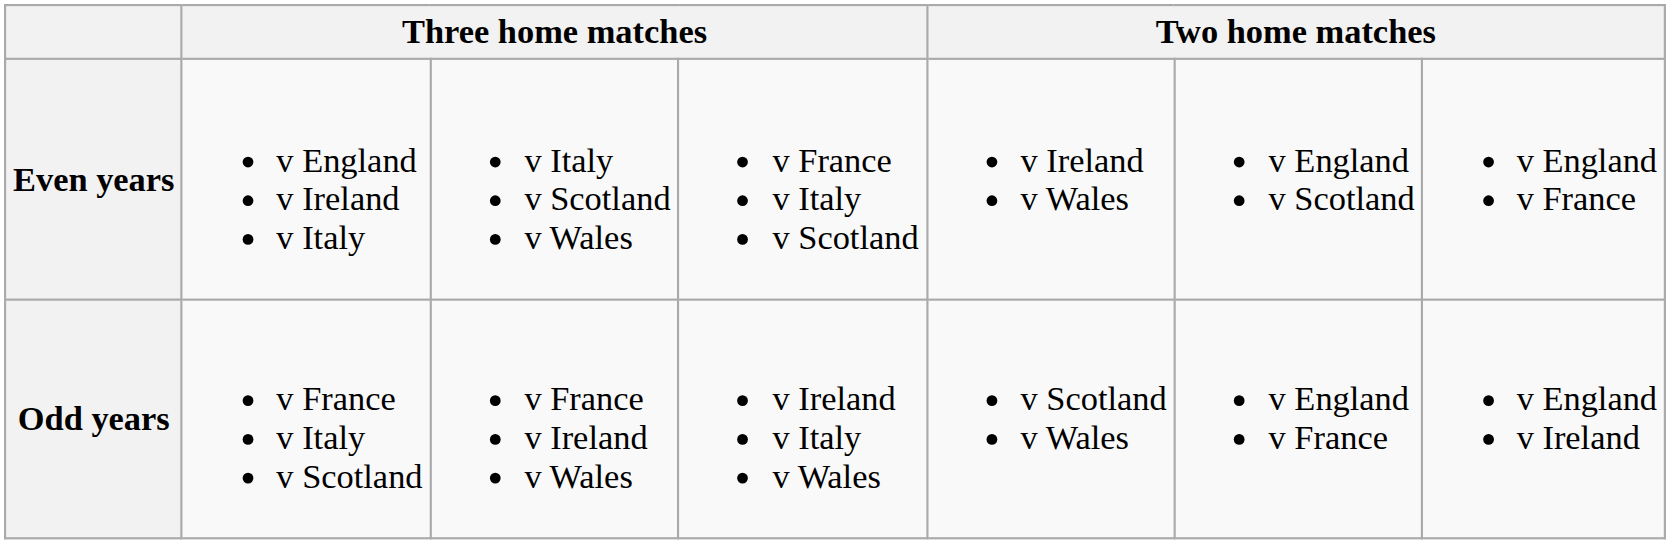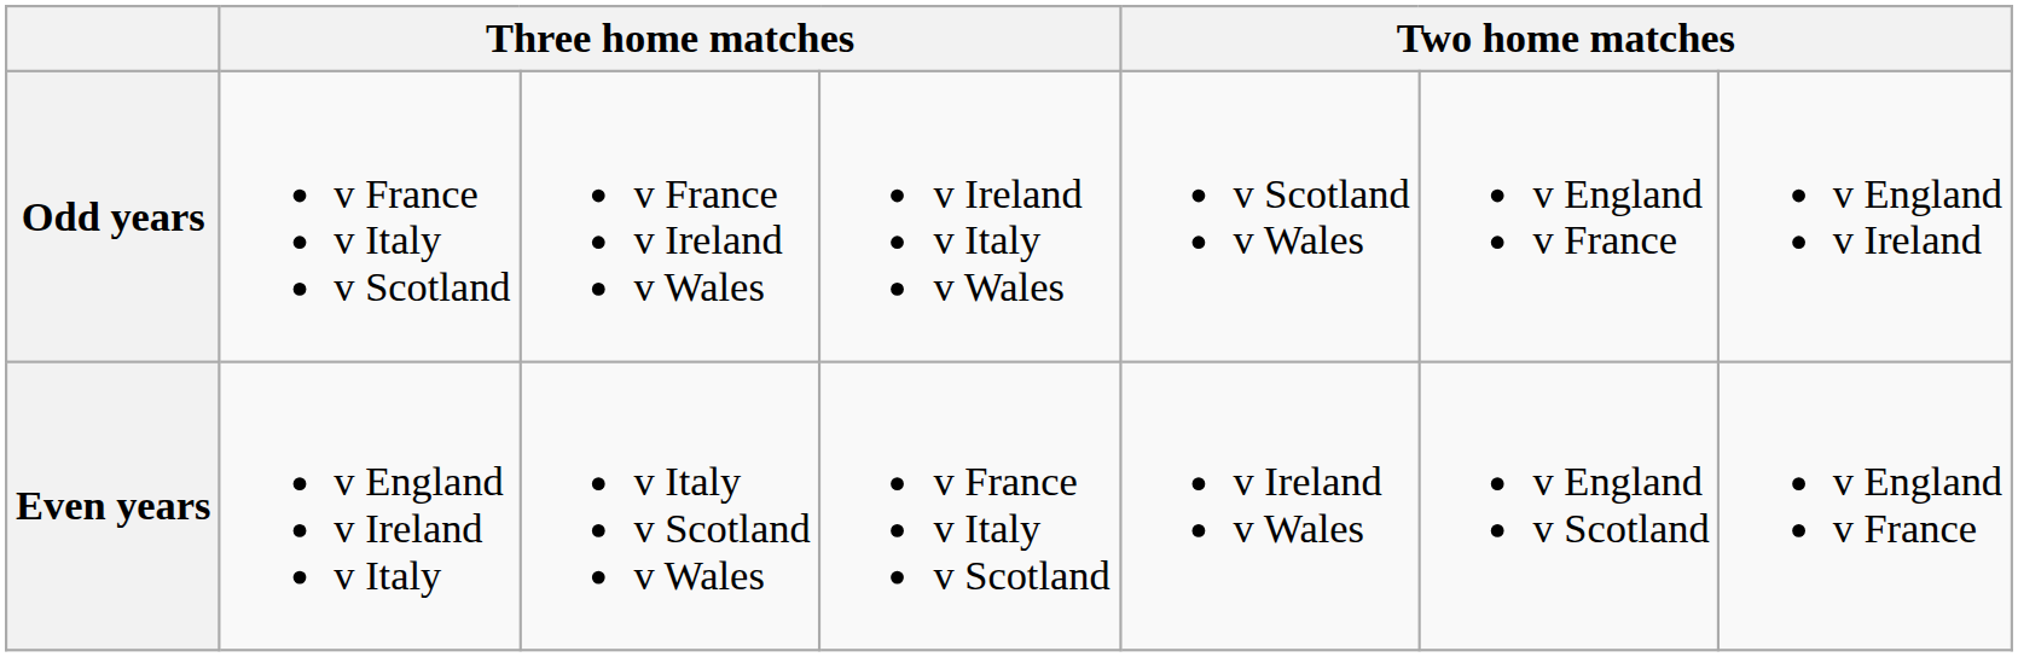 <table class="wikitable">
 <tr>
 <th></th>
 <th colspan=3>Three home matches</th>
 <th colspan=3>Two home matches</th>
+</tr>
+<tr>
+<th>Odd years</th>
+<td><br><ul><li>v France</li><li>v Italy</li><li>v Scotland</li></ul></td>
+<td><br><ul><li>v France</li><li>v Ireland</li><li>v Wales</li></ul></td>
+<td><br><ul><li>v Ireland</li><li>v Italy</li><li>v Wales</li></ul></td>
+<td valign=top><br><ul><li>v Scotland</li><li>v Wales</li></ul></td>
+<td valign=top><br><ul><li>v England</li><li>v France</li></ul></td>
+<td valign=top><br><ul><li>v England</li><li>v Ireland</li></ul></td>
 </tr>
 <tr>
 <th>Even years</th>
 <td><br><ul><li>v England</li><li>v Ireland</li><li>v Italy</li></ul></td>
 <td><br><ul><li>v Italy</li><li>v Scotland</li><li>v Wales</li></ul></td>
 <td><br><ul><li>v France</li><li>v Italy</li><li>v Scotland</li></ul></td>
 <td valign=top><br><ul><li>v Ireland</li><li>v Wales</li></ul></td>
 <td valign=top><br><ul><li>v England</li><li>v Scotland</li></ul></td>
 <td valign=top><br><ul><li>v England</li><li>v France</li></ul></td>
 </tr>
-<tr>
-<th>Odd years</th>
-<td><br><ul><li>v France</li><li>v Italy</li><li>v Scotland</li></ul></td>
-<td><br><ul><li>v France</li><li>v Ireland</li><li>v Wales</li></ul></td>
-<td><br><ul><li>v Ireland</li><li>v Italy</li><li>v Wales</li></ul></td>
-<td valign=top><br><ul><li>v Scotland</li><li>v Wales</li></ul></td>
-<td valign=top><br><ul><li>v England</li><li>v France</li></ul></td>
-<td valign=top><br><ul><li>v England</li><li>v Ireland</li></ul></td>
-</tr>
 </table>
